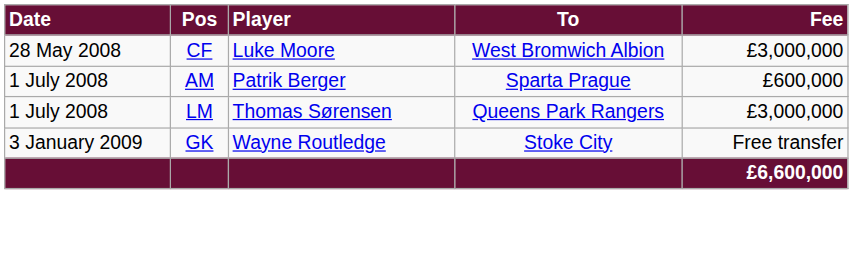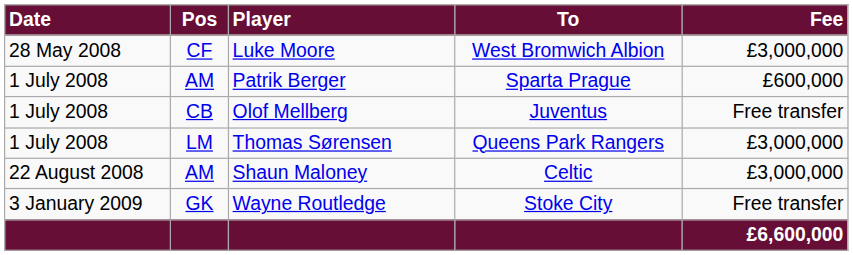 <table class="wikitable">
 <tr>
 <th style="background:#670E36; color:#ffffff; text-align:left; width:130px">Date</th>
 <th style="background:#670E36; color:#ffffff; text-align:center; width:40px">Pos</th>
 <th style="background:#670E36; color:#ffffff; text-align:left; width:180px">Player</th>
 <th style="background:#670E36; color:#ffffff; text-align:center; width:180px">To</th>
 <th style="background:#670E36; color:#ffffff; text-align:right; width:130px">Fee</th>
 </tr>
 <tr>
 <td>28 May 2008</td>
 <td style="text-align:center;"><a href='#'>CF</a></td>
 <td><a href='#'>Luke Moore</a></td>
 <td style="text-align:center;"><a href='#'>West Bromwich Albion</a></td>
 <td style="text-align:right;">£3,000,000</td>
 </tr>
 <tr>
 <td>1 July 2008</td>
 <td style="text-align:center;"><a href='#'>AM</a></td>
 <td> <a href='#'>Patrik Berger</a></td>
 <td style="text-align:center;"> <a href='#'>Sparta Prague</a></td>
 <td style="text-align:right;">£600,000</td>
 </tr>
 <tr>
 <td>1 July 2008</td>
+<td style="text-align:center;"><a href='#'>CB</a></td>
+<td> <a href='#'>Olof Mellberg</a></td>
+<td style="text-align:center;"> <a href='#'>Juventus</a></td>
+<td style="text-align:right;">Free transfer</td>
+</tr>
+<tr>
+<td>1 July 2008</td>
 <td style="text-align:center;"><a href='#'>LM</a></td>
 <td> <a href='#'>Thomas Sørensen</a></td>
 <td style="text-align:center;"><a href='#'>Queens Park Rangers</a></td>
+<td style="text-align:right;">£3,000,000</td>
+</tr>
+<tr>
+<td>22 August 2008</td>
+<td style="text-align:center;"><a href='#'>AM</a></td>
+<td> <a href='#'>Shaun Maloney</a></td>
+<td style="text-align:center;"> <a href='#'>Celtic</a></td>
 <td style="text-align:right;">£3,000,000</td>
 </tr>
 <tr>
 <td>3 January 2009</td>
 <td style="text-align:center;"><a href='#'>GK</a></td>
 <td><a href='#'>Wayne Routledge</a></td>
 <td style="text-align:center;"><a href='#'>Stoke City</a></td>
 <td style="text-align:right;">Free transfer</td>
 </tr>
 <tr>
 <th style="background:#670E36;"></th>
 <th style="background:#670E36;"></th>
 <th style="background:#670E36;"></th>
 <th style="background:#670E36;"></th>
 <th style="background:#670E36; color:#ffffff; text-align:right;"><strong>£6,600,000</strong></th>
 </tr>
 </table>
